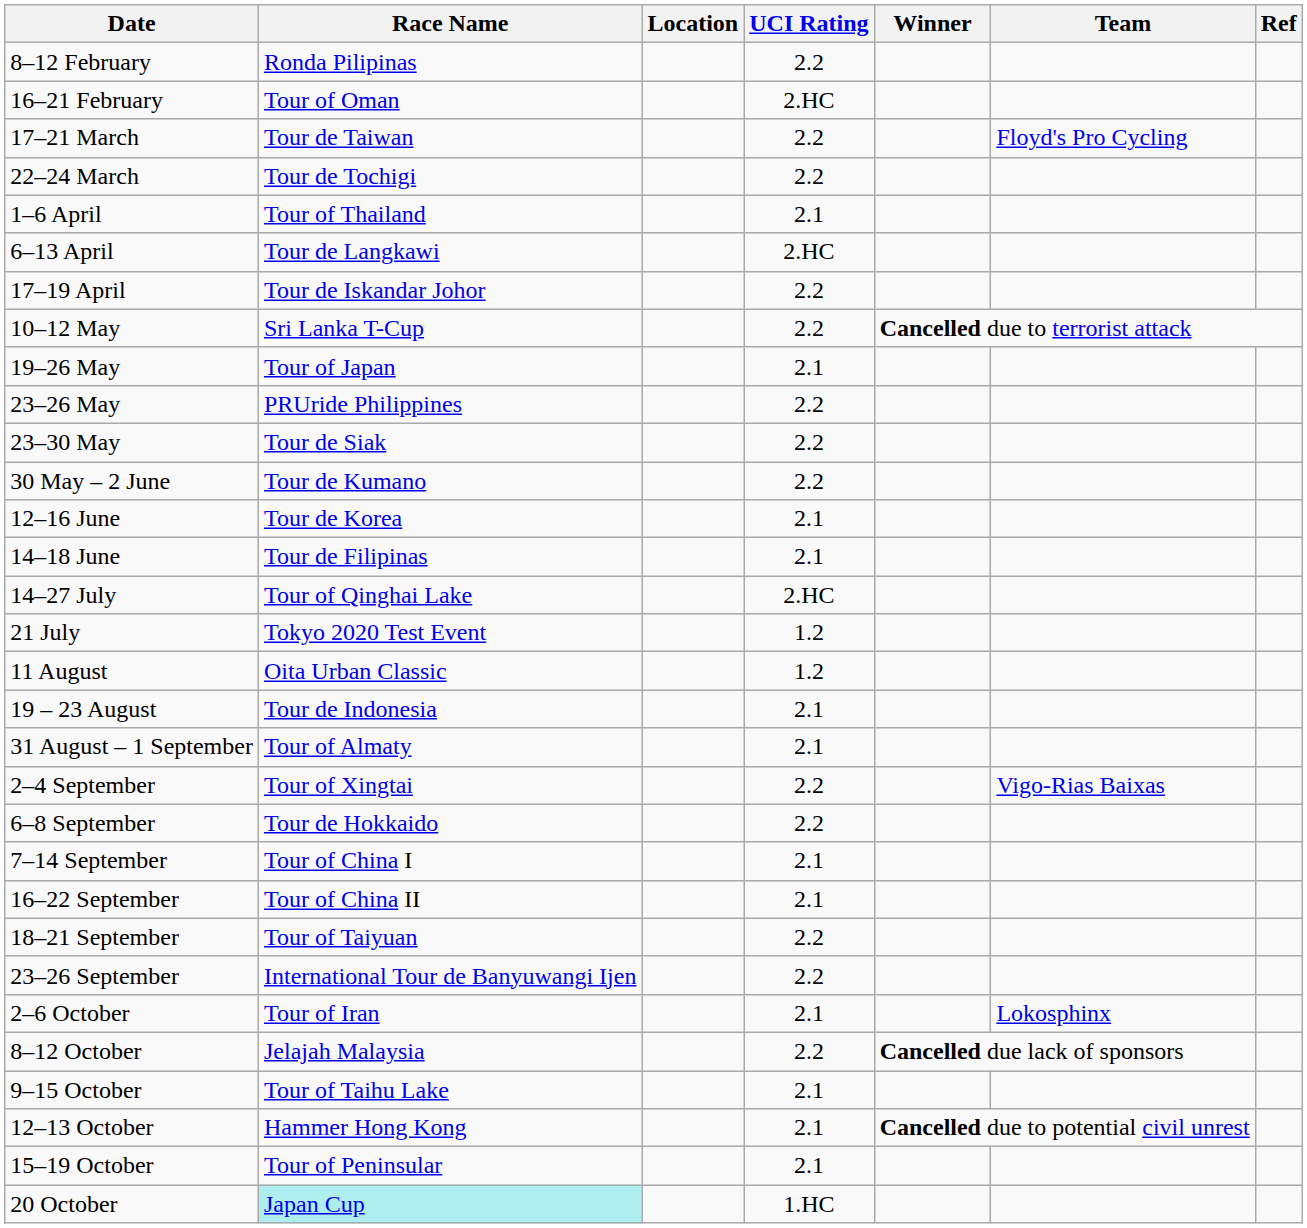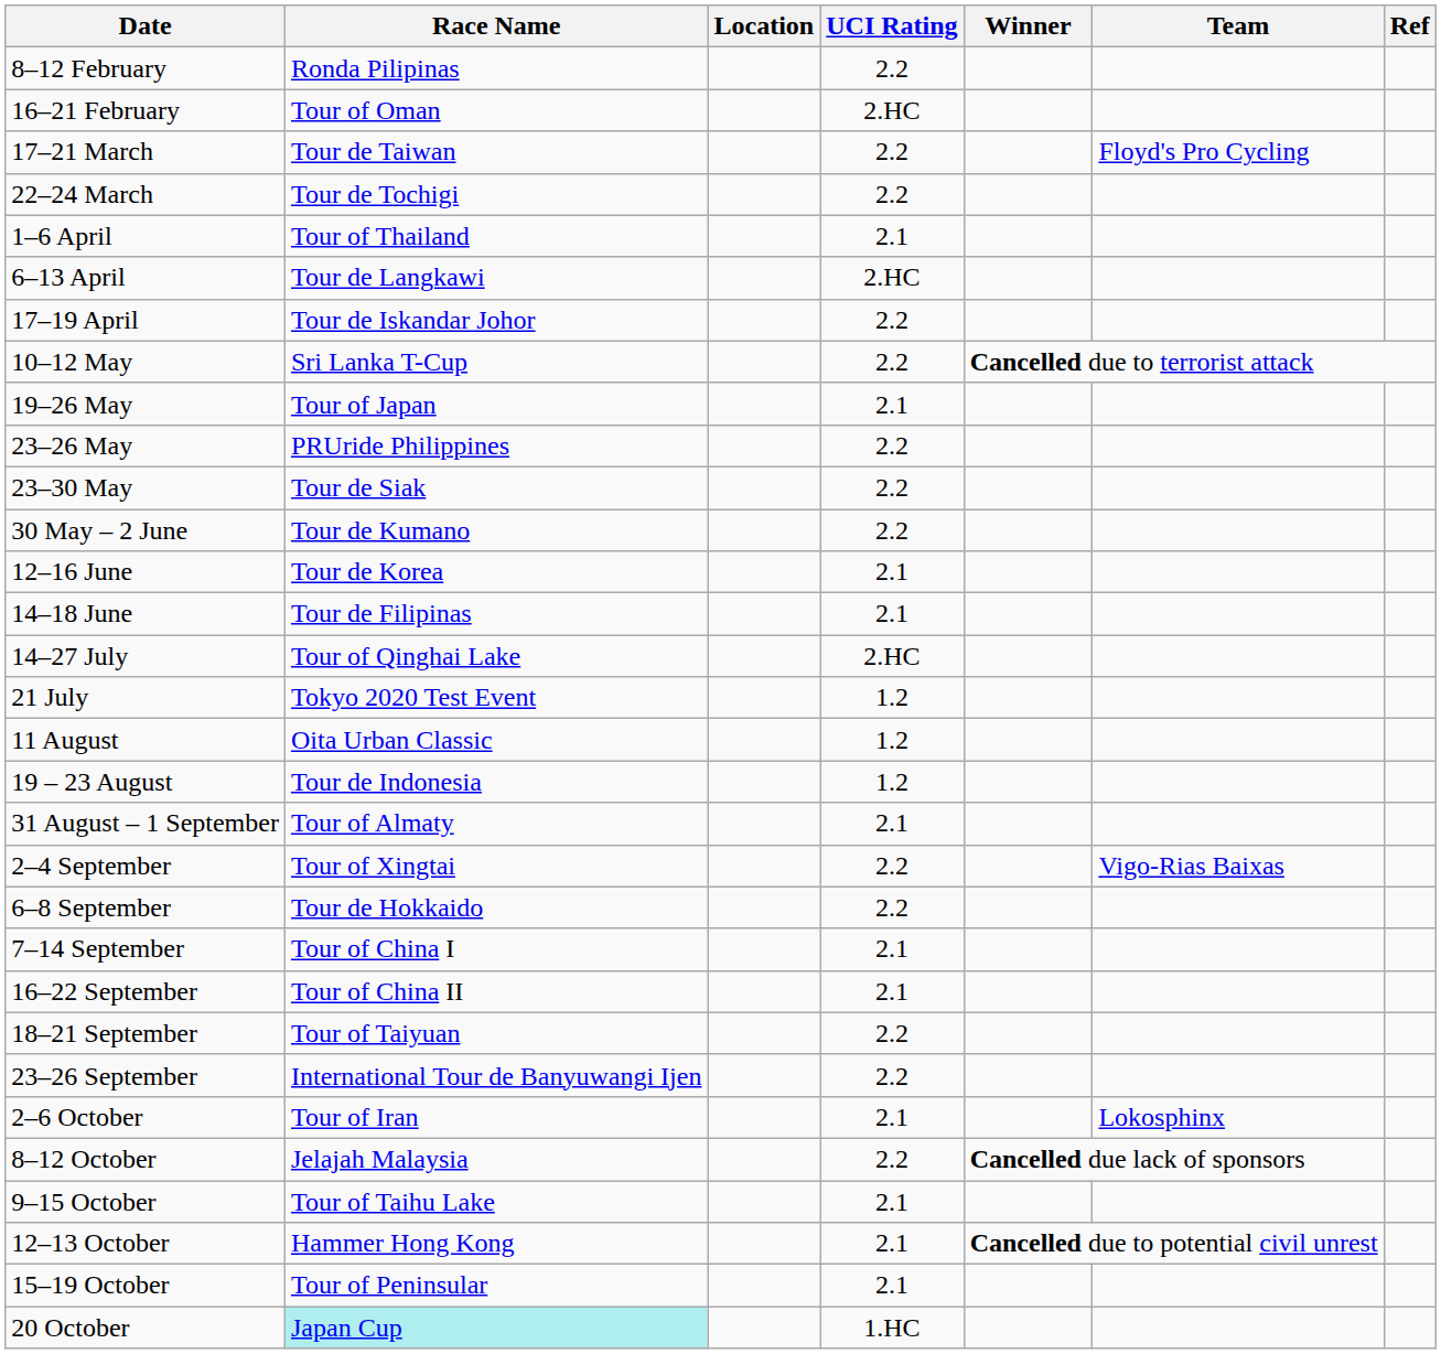 <table class="wikitable sortable">
 <tr>
 <th>Date</th>
 <th>Race Name</th>
 <th>Location</th>
 <th><a href='#'>UCI Rating</a></th>
 <th>Winner</th>
 <th>Team</th>
 <th>Ref</th>
 </tr>
 <tr>
 <td>8–12 February</td>
 <td><a href='#'>Ronda Pilipinas</a></td>
 <td></td>
 <td align=center>2.2</td>
 <td></td>
 <td></td>
 <td align=center></td>
 </tr>
 <tr>
 <td>16–21 February</td>
 <td><a href='#'>Tour of Oman</a></td>
 <td></td>
 <td align=center>2.HC</td>
 <td></td>
 <td></td>
 <td align=center></td>
 </tr>
 <tr>
 <td>17–21 March</td>
 <td><a href='#'>Tour de Taiwan</a></td>
 <td></td>
 <td align=center>2.2</td>
 <td></td>
 <td><a href='#'>Floyd's Pro Cycling</a></td>
 <td align=center></td>
 </tr>
 <tr>
 <td>22–24 March</td>
 <td><a href='#'>Tour de Tochigi</a></td>
 <td></td>
 <td align=center>2.2</td>
 <td></td>
 <td></td>
 <td align=center></td>
 </tr>
 <tr>
 <td>1–6 April</td>
 <td><a href='#'>Tour of Thailand</a></td>
 <td></td>
 <td align=center>2.1</td>
 <td></td>
 <td></td>
 <td align=center></td>
 </tr>
 <tr>
 <td>6–13 April</td>
 <td><a href='#'>Tour de Langkawi</a></td>
 <td></td>
 <td align=center>2.HC</td>
 <td></td>
 <td></td>
 <td align=center></td>
 </tr>
 <tr>
 <td>17–19 April</td>
 <td><a href='#'>Tour de Iskandar Johor</a></td>
 <td></td>
 <td align=center>2.2</td>
 <td></td>
 <td></td>
 <td align=center></td>
 </tr>
 <tr>
 <td>10–12 May</td>
 <td><a href='#'>Sri Lanka T-Cup</a></td>
 <td></td>
 <td align=center>2.2</td>
 <td colspan=3><strong>Cancelled</strong> due to <a href='#'>terrorist attack</a></td>
 </tr>
 <tr>
 <td>19–26 May</td>
 <td><a href='#'>Tour of Japan</a></td>
 <td></td>
 <td align=center>2.1</td>
 <td></td>
 <td></td>
 <td align=center></td>
 </tr>
 <tr>
 <td>23–26 May</td>
 <td><a href='#'>PRUride Philippines</a></td>
 <td></td>
 <td align=center>2.2</td>
 <td></td>
 <td></td>
 <td align=center></td>
 </tr>
 <tr>
 <td>23–30 May</td>
 <td><a href='#'>Tour de Siak</a></td>
 <td></td>
 <td align=center>2.2</td>
 <td></td>
 <td></td>
 <td></td>
 </tr>
 <tr>
 <td>30 May – 2 June</td>
 <td><a href='#'>Tour de Kumano</a></td>
 <td></td>
 <td align=center>2.2</td>
 <td></td>
 <td></td>
 <td></td>
 </tr>
 <tr>
 <td>12–16 June</td>
 <td><a href='#'>Tour de Korea</a></td>
 <td></td>
 <td align=center>2.1</td>
 <td></td>
 <td></td>
 <td></td>
 </tr>
 <tr>
 <td>14–18 June</td>
 <td><a href='#'>Tour de Filipinas</a></td>
 <td></td>
 <td align=center>2.1</td>
 <td></td>
 <td></td>
 <td></td>
 </tr>
 <tr>
 <td>14–27 July</td>
 <td><a href='#'>Tour of Qinghai Lake</a></td>
 <td></td>
 <td align=center>2.HC</td>
 <td></td>
 <td></td>
 <td></td>
 </tr>
 <tr>
 <td>21 July</td>
 <td><a href='#'>Tokyo 2020 Test Event</a></td>
 <td></td>
 <td align=center>1.2</td>
 <td></td>
 <td></td>
 <td></td>
 </tr>
 <tr>
 <td>11 August</td>
 <td><a href='#'>Oita Urban Classic</a></td>
 <td></td>
 <td align=center>1.2</td>
 <td></td>
 <td></td>
 <td></td>
 </tr>
 <tr>
 <td>19 – 23 August</td>
 <td><a href='#'>Tour de Indonesia</a></td>
 <td></td>
-<td align=center>2.1</td>
+<td align=center>1.2</td>
 <td></td>
 <td></td>
 <td></td>
 </tr>
 <tr>
 <td>31 August – 1 September</td>
 <td><a href='#'>Tour of Almaty</a></td>
 <td></td>
 <td align=center>2.1</td>
 <td></td>
 <td></td>
 <td></td>
 </tr>
 <tr>
 <td>2–4 September</td>
 <td><a href='#'>Tour of Xingtai</a></td>
 <td></td>
 <td align=center>2.2</td>
 <td></td>
 <td><a href='#'>Vigo-Rias Baixas</a></td>
 <td></td>
 </tr>
 <tr>
 <td>6–8 September</td>
 <td><a href='#'>Tour de Hokkaido</a></td>
 <td></td>
 <td align=center>2.2</td>
 <td></td>
 <td></td>
 <td></td>
 </tr>
 <tr>
 <td>7–14 September</td>
 <td><a href='#'>Tour of China</a> I</td>
 <td></td>
 <td align=center>2.1</td>
 <td></td>
 <td></td>
 <td></td>
 </tr>
 <tr>
 <td>16–22 September</td>
 <td><a href='#'>Tour of China</a> II</td>
 <td></td>
 <td align=center>2.1</td>
 <td></td>
 <td></td>
 <td></td>
 </tr>
 <tr>
 <td>18–21 September</td>
 <td><a href='#'>Tour of Taiyuan</a></td>
 <td></td>
 <td align=center>2.2</td>
 <td></td>
 <td></td>
 <td></td>
 </tr>
 <tr>
 <td>23–26 September</td>
 <td><a href='#'>International Tour de Banyuwangi Ijen</a></td>
 <td></td>
 <td align=center>2.2</td>
 <td></td>
 <td></td>
 <td></td>
 </tr>
 <tr>
 <td>2–6 October</td>
 <td><a href='#'>Tour of Iran</a></td>
 <td></td>
 <td align=center>2.1</td>
 <td></td>
 <td><a href='#'>Lokosphinx</a></td>
 <td></td>
 </tr>
 <tr>
 <td>8–12 October</td>
 <td><a href='#'>Jelajah Malaysia</a></td>
 <td></td>
 <td align=center>2.2</td>
 <td colspan=2><strong>Cancelled</strong> due lack of sponsors</td>
 <td align=center></td>
 </tr>
 <tr>
 <td>9–15 October</td>
 <td><a href='#'>Tour of Taihu Lake</a></td>
 <td></td>
 <td align=center>2.1</td>
 <td></td>
 <td></td>
 <td></td>
 </tr>
 <tr>
 <td>12–13 October</td>
 <td><a href='#'>Hammer Hong Kong</a></td>
 <td></td>
 <td align=center>2.1</td>
 <td colspan=2><strong>Cancelled</strong> due to potential <a href='#'>civil unrest</a></td>
 <td align=center></td>
 </tr>
 <tr>
 <td>15–19 October</td>
 <td><a href='#'>Tour of Peninsular</a></td>
 <td></td>
 <td align=center>2.1</td>
 <td></td>
 <td></td>
 <td></td>
 </tr>
 <tr>
 <td>20 October</td>
 <td style="background: paleturquoise;"><a href='#'>Japan Cup</a></td>
 <td></td>
 <td align=center>1.HC</td>
 <td></td>
 <td></td>
 <td></td>
 </tr>
 </table>
